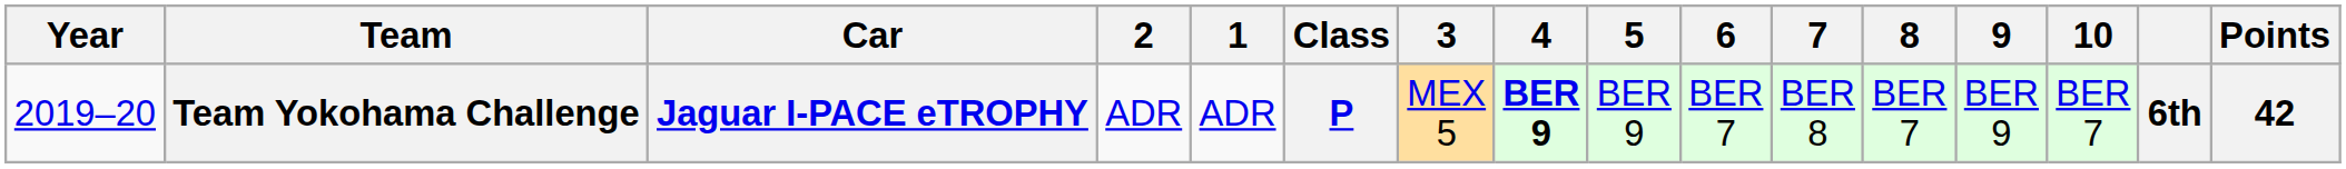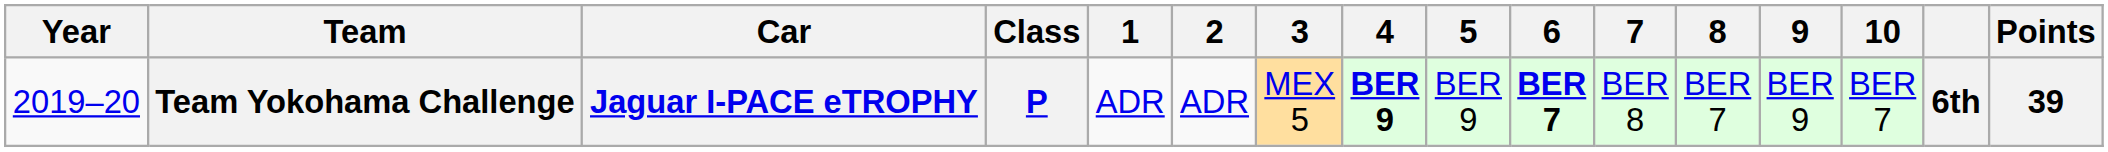 <table class="wikitable" style="font-size: 90%; text-align:center;">
 <tr valign="top">
 <th valign=middle>Year</th>
 <th valign=middle>Team</th>
 <th valign=middle>Car</th>
+<th valign=middle>Class</th>
+<th style="width:26px;">1</th>
 <th style="width:26px;">2</th>
-<th style="width:26px;">1</th>
-<th valign=middle>Class</th>
 <th style="width:26px;">3</th>
 <th style="width:26px;">4</th>
 <th style="width:26px;">5</th>
 <th style="width:26px;">6</th>
 <th style="width:26px;">7</th>
 <th style="width:26px;">8</th>
 <th style="width:26px;">9</th>
 <th style="width:26px;">10</th>
 <th></th>
 <th valign="middle">Points</th>
 </tr>
 <tr>
 <td><a href='#'>2019–20</a></td>
 <th>Team Yokohama Challenge</th>
 <th><a href='#'>Jaguar I-PACE eTROPHY</a></th>
+<th><a href='#'><strong><span>P</span></strong></a></th>
 <td><a href='#'>ADR</a></td>
 <td><a href='#'>ADR</a></td>
-<th><a href='#'><strong><span>P</span></strong></a></th>
 <td style="background:#ffdf9f;"><a href='#'>MEX</a><br>5</td>
 <td style="background:#dfffdf;"><strong><a href='#'>BER</a><br>9</strong></td>
 <td style="background:#dfffdf;"><a href='#'>BER</a><br>9</td>
-<td style="background:#dfffdf;"><a href='#'>BER</a><br>7</td>
+<td style="background:#dfffdf;"><strong><a href='#'>BER</a><br>7</strong></td>
 <td style="background:#dfffdf;"><a href='#'>BER</a><br>8</td>
 <td style="background:#dfffdf;"><a href='#'>BER</a><br>7</td>
 <td style="background:#dfffdf;"><a href='#'>BER</a><br>9</td>
 <td style="background:#dfffdf;"><a href='#'>BER</a><br>7</td>
 <th>6th</th>
-<th>42</th>
+<th>39</th>
 </tr>
 </table>
